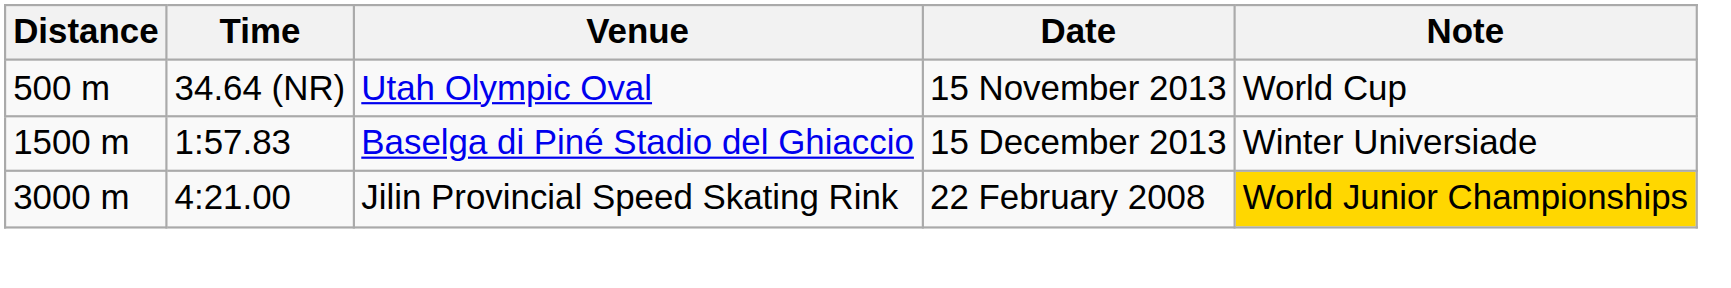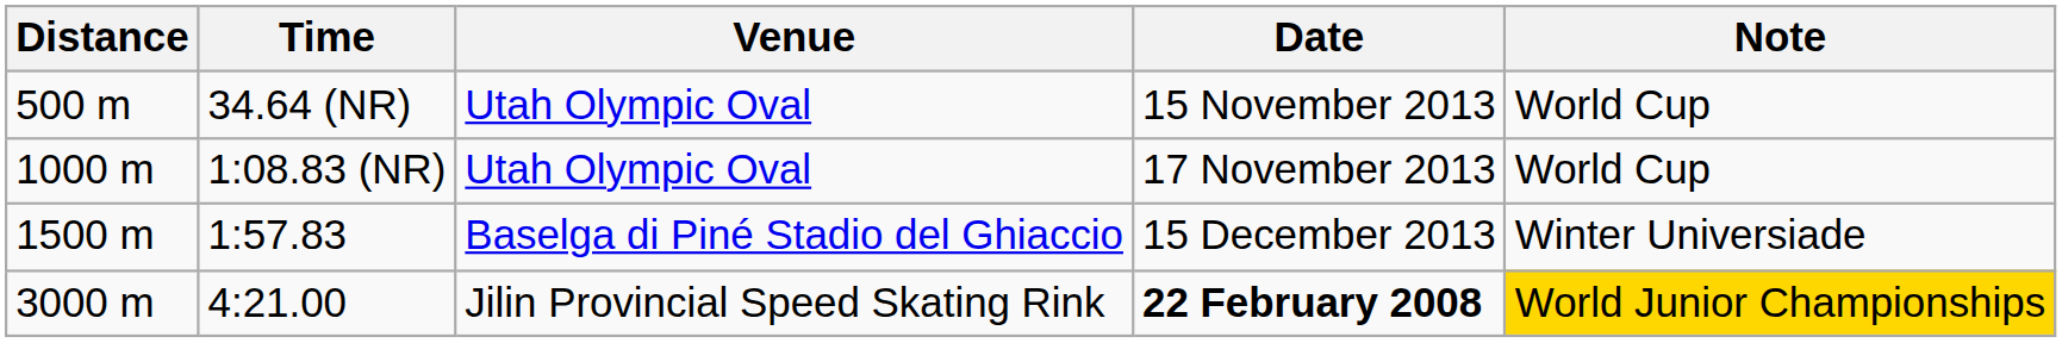 <table class=wikitable>
 <tr>
 <th>Distance</th>
 <th>Time</th>
 <th>Venue</th>
 <th>Date</th>
 <th>Note</th>
 </tr>
 <tr>
 <td>500 m</td>
 <td>34.64 (NR)</td>
 <td><a href='#'>Utah Olympic Oval</a></td>
 <td>15 November 2013</td>
 <td>World Cup</td>
 </tr>
 <tr>
+<td>1000 m</td>
+<td>1:08.83 (NR)</td>
+<td><a href='#'>Utah Olympic Oval</a></td>
+<td>17 November 2013</td>
+<td>World Cup</td>
+</tr>
+<tr>
 <td>1500 m</td>
 <td>1:57.83</td>
 <td><a href='#'>Baselga di Piné Stadio del Ghiaccio</a></td>
 <td>15 December 2013</td>
 <td>Winter Universiade</td>
 </tr>
 <tr>
 <td>3000 m</td>
 <td>4:21.00</td>
 <td>Jilin Provincial Speed Skating Rink</td>
-<td>22 February 2008</td>
+<td><strong>22 February 2008</strong></td>
 <td style="background: gold;">World Junior Championships</td>
 </tr>
 </table>
